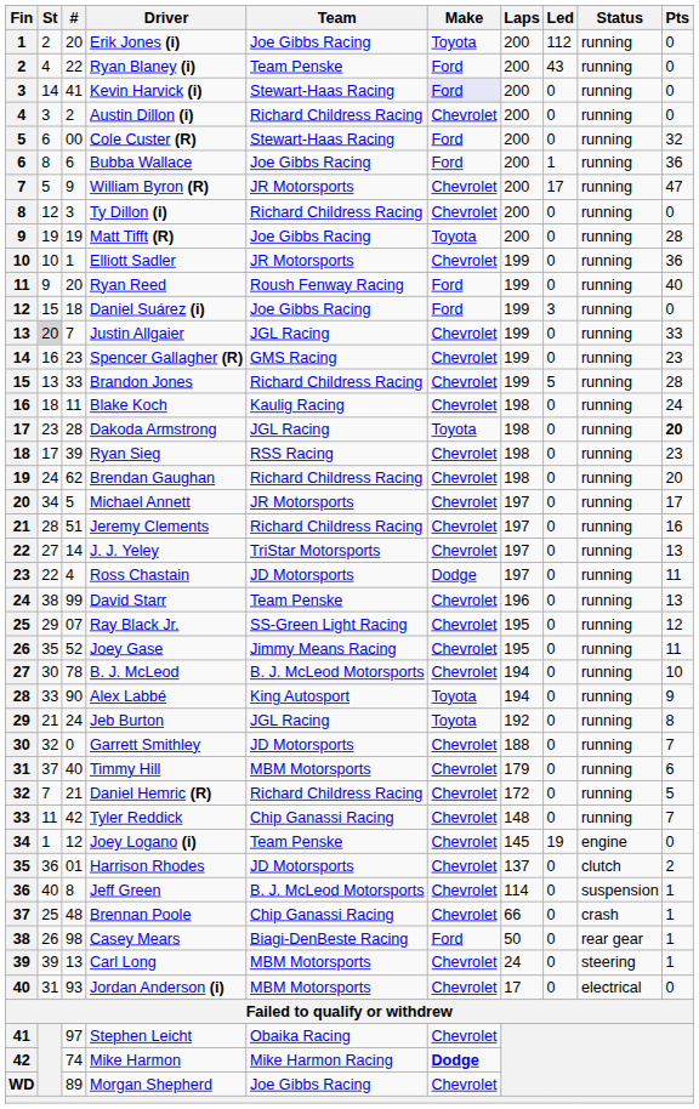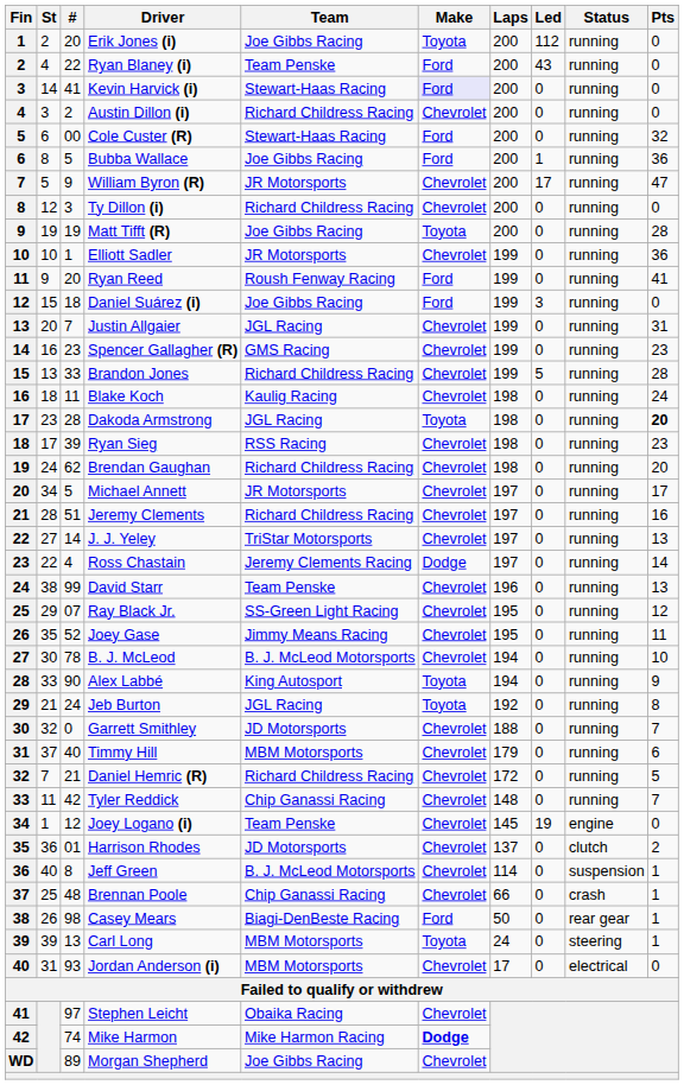 <table class="wikitable" style="font-size:95%">
 <tr>
 <th>Fin</th>
 <th>St</th>
 <th>#</th>
 <th>Driver</th>
 <th>Team</th>
 <th>Make</th>
 <th>Laps</th>
 <th>Led</th>
 <th>Status</th>
 <th>Pts</th>
 </tr>
 <tr>
 <th>1</th>
 <td>2</td>
 <td>20</td>
 <td><a href='#'>Erik Jones</a> <strong>(i)</strong></td>
 <td><a href='#'>Joe Gibbs Racing</a></td>
 <td><a href='#'>Toyota</a></td>
 <td>200</td>
 <td>112</td>
 <td>running</td>
 <td>0</td>
 </tr>
 <tr>
 <th>2</th>
 <td>4</td>
 <td>22</td>
 <td><a href='#'>Ryan Blaney</a> <strong>(i)</strong></td>
 <td><a href='#'>Team Penske</a></td>
 <td><a href='#'>Ford</a></td>
 <td>200</td>
 <td>43</td>
 <td>running</td>
 <td>0</td>
 </tr>
 <tr>
 <th>3</th>
 <td>14</td>
 <td>41</td>
 <td><a href='#'>Kevin Harvick</a> <strong>(i)</strong></td>
 <td><a href='#'>Stewart-Haas Racing</a></td>
 <td style="background: lavender;"><a href='#'>Ford</a></td>
 <td>200</td>
 <td>0</td>
 <td>running</td>
 <td>0</td>
 </tr>
 <tr>
 <th>4</th>
 <td>3</td>
 <td>2</td>
 <td><a href='#'>Austin Dillon</a> <strong>(i)</strong></td>
 <td><a href='#'>Richard Childress Racing</a></td>
 <td><a href='#'>Chevrolet</a></td>
 <td>200</td>
 <td>0</td>
 <td>running</td>
 <td>0</td>
 </tr>
 <tr>
 <th>5</th>
 <td>6</td>
 <td>00</td>
 <td><a href='#'>Cole Custer</a> <strong>(R)</strong></td>
 <td><a href='#'>Stewart-Haas Racing</a></td>
 <td><a href='#'>Ford</a></td>
 <td>200</td>
 <td>0</td>
 <td>running</td>
 <td>32</td>
 </tr>
 <tr>
 <th>6</th>
 <td>8</td>
-<td>6</td>
+<td>5</td>
 <td><a href='#'>Bubba Wallace</a></td>
 <td><a href='#'>Joe Gibbs Racing</a></td>
 <td><a href='#'>Ford</a></td>
 <td>200</td>
 <td>1</td>
 <td>running</td>
 <td>36</td>
 </tr>
 <tr>
 <th>7</th>
 <td>5</td>
 <td>9</td>
 <td><a href='#'>William Byron</a> <strong>(R)</strong></td>
 <td><a href='#'>JR Motorsports</a></td>
 <td><a href='#'>Chevrolet</a></td>
 <td>200</td>
 <td>17</td>
 <td>running</td>
 <td>47</td>
 </tr>
 <tr>
 <th>8</th>
 <td>12</td>
 <td>3</td>
 <td><a href='#'>Ty Dillon</a> <strong>(i)</strong></td>
 <td><a href='#'>Richard Childress Racing</a></td>
 <td><a href='#'>Chevrolet</a></td>
 <td>200</td>
 <td>0</td>
 <td>running</td>
 <td>0</td>
 </tr>
 <tr>
 <th>9</th>
 <td>19</td>
 <td>19</td>
 <td><a href='#'>Matt Tifft</a> <strong>(R)</strong></td>
 <td><a href='#'>Joe Gibbs Racing</a></td>
 <td><a href='#'>Toyota</a></td>
 <td>200</td>
 <td>0</td>
 <td>running</td>
 <td>28</td>
 </tr>
 <tr>
 <th>10</th>
 <td>10</td>
 <td>1</td>
 <td><a href='#'>Elliott Sadler</a></td>
 <td><a href='#'>JR Motorsports</a></td>
 <td><a href='#'>Chevrolet</a></td>
 <td>199</td>
 <td>0</td>
 <td>running</td>
 <td>36</td>
 </tr>
 <tr>
 <th>11</th>
 <td>9</td>
 <td>20</td>
 <td><a href='#'>Ryan Reed</a></td>
 <td><a href='#'>Roush Fenway Racing</a></td>
 <td><a href='#'>Ford</a></td>
 <td>199</td>
 <td>0</td>
 <td>running</td>
-<td>40</td>
+<td>41</td>
 </tr>
 <tr>
 <th>12</th>
 <td>15</td>
 <td>18</td>
 <td><a href='#'>Daniel Suárez</a> <strong>(i)</strong></td>
 <td><a href='#'>Joe Gibbs Racing</a></td>
 <td><a href='#'>Ford</a></td>
 <td>199</td>
 <td>3</td>
 <td>running</td>
 <td>0</td>
 </tr>
 <tr>
 <th>13</th>
-<td style="background: lightgrey;">20</td>
+<td>20</td>
 <td>7</td>
 <td><a href='#'>Justin Allgaier</a></td>
 <td><a href='#'>JGL Racing</a></td>
 <td><a href='#'>Chevrolet</a></td>
 <td>199</td>
 <td>0</td>
 <td>running</td>
-<td>33</td>
+<td>31</td>
 </tr>
 <tr>
 <th>14</th>
 <td>16</td>
 <td>23</td>
 <td><a href='#'>Spencer Gallagher</a> <strong>(R)</strong></td>
 <td><a href='#'>GMS Racing</a></td>
 <td><a href='#'>Chevrolet</a></td>
 <td>199</td>
 <td>0</td>
 <td>running</td>
 <td>23</td>
 </tr>
 <tr>
 <th>15</th>
 <td>13</td>
 <td>33</td>
 <td><a href='#'>Brandon Jones</a></td>
 <td><a href='#'>Richard Childress Racing</a></td>
 <td><a href='#'>Chevrolet</a></td>
 <td>199</td>
 <td>5</td>
 <td>running</td>
 <td>28</td>
 </tr>
 <tr>
 <th>16</th>
 <td>18</td>
 <td>11</td>
 <td><a href='#'>Blake Koch</a></td>
 <td><a href='#'>Kaulig Racing</a></td>
 <td><a href='#'>Chevrolet</a></td>
 <td>198</td>
 <td>0</td>
 <td>running</td>
 <td>24</td>
 </tr>
 <tr>
 <th>17</th>
 <td>23</td>
 <td>28</td>
 <td><a href='#'>Dakoda Armstrong</a></td>
 <td><a href='#'>JGL Racing</a></td>
 <td><a href='#'>Toyota</a></td>
 <td>198</td>
 <td>0</td>
 <td>running</td>
 <td><strong>20</strong></td>
 </tr>
 <tr>
 <th>18</th>
 <td>17</td>
 <td>39</td>
 <td><a href='#'>Ryan Sieg</a></td>
 <td><a href='#'>RSS Racing</a></td>
 <td><a href='#'>Chevrolet</a></td>
 <td>198</td>
 <td>0</td>
 <td>running</td>
 <td>23</td>
 </tr>
 <tr>
 <th>19</th>
 <td>24</td>
 <td>62</td>
 <td><a href='#'>Brendan Gaughan</a></td>
 <td><a href='#'>Richard Childress Racing</a></td>
 <td><a href='#'>Chevrolet</a></td>
 <td>198</td>
 <td>0</td>
 <td>running</td>
 <td>20</td>
 </tr>
 <tr>
 <th>20</th>
 <td>34</td>
 <td>5</td>
 <td><a href='#'>Michael Annett</a></td>
 <td><a href='#'>JR Motorsports</a></td>
 <td><a href='#'>Chevrolet</a></td>
 <td>197</td>
 <td>0</td>
 <td>running</td>
 <td>17</td>
 </tr>
 <tr>
 <th>21</th>
 <td>28</td>
 <td>51</td>
 <td><a href='#'>Jeremy Clements</a></td>
 <td><a href='#'>Richard Childress Racing</a></td>
 <td><a href='#'>Chevrolet</a></td>
 <td>197</td>
 <td>0</td>
 <td>running</td>
 <td>16</td>
 </tr>
 <tr>
 <th>22</th>
 <td>27</td>
 <td>14</td>
 <td><a href='#'>J. J. Yeley</a></td>
 <td><a href='#'>TriStar Motorsports</a></td>
 <td><a href='#'>Chevrolet</a></td>
 <td>197</td>
 <td>0</td>
 <td>running</td>
 <td>13</td>
 </tr>
 <tr>
 <th>23</th>
 <td>22</td>
 <td>4</td>
 <td><a href='#'>Ross Chastain</a></td>
-<td><a href='#'>JD Motorsports</a></td>
+<td><a href='#'>Jeremy Clements Racing</a></td>
 <td><a href='#'>Dodge</a></td>
 <td>197</td>
 <td>0</td>
 <td>running</td>
-<td>11</td>
+<td>14</td>
 </tr>
 <tr>
 <th>24</th>
 <td>38</td>
 <td>99</td>
 <td><a href='#'>David Starr</a></td>
 <td><a href='#'>Team Penske</a></td>
 <td><a href='#'>Chevrolet</a></td>
 <td>196</td>
 <td>0</td>
 <td>running</td>
 <td>13</td>
 </tr>
 <tr>
 <th>25</th>
 <td>29</td>
 <td>07</td>
 <td><a href='#'>Ray Black Jr.</a></td>
 <td><a href='#'>SS-Green Light Racing</a></td>
 <td><a href='#'>Chevrolet</a></td>
 <td>195</td>
 <td>0</td>
 <td>running</td>
 <td>12</td>
 </tr>
 <tr>
 <th>26</th>
 <td>35</td>
 <td>52</td>
 <td><a href='#'>Joey Gase</a></td>
 <td><a href='#'>Jimmy Means Racing</a></td>
 <td><a href='#'>Chevrolet</a></td>
 <td>195</td>
 <td>0</td>
 <td>running</td>
 <td>11</td>
 </tr>
 <tr>
 <th>27</th>
 <td>30</td>
 <td>78</td>
 <td><a href='#'>B. J. McLeod</a></td>
 <td><a href='#'>B. J. McLeod Motorsports</a></td>
 <td><a href='#'>Chevrolet</a></td>
 <td>194</td>
 <td>0</td>
 <td>running</td>
 <td>10</td>
 </tr>
 <tr>
 <th>28</th>
 <td>33</td>
 <td>90</td>
 <td><a href='#'>Alex Labbé</a></td>
 <td><a href='#'>King Autosport</a></td>
 <td><a href='#'>Toyota</a></td>
 <td>194</td>
 <td>0</td>
 <td>running</td>
 <td>9</td>
 </tr>
 <tr>
 <th>29</th>
 <td>21</td>
 <td>24</td>
 <td><a href='#'>Jeb Burton</a></td>
 <td><a href='#'>JGL Racing</a></td>
 <td><a href='#'>Toyota</a></td>
 <td>192</td>
 <td>0</td>
 <td>running</td>
 <td>8</td>
 </tr>
 <tr>
 <th>30</th>
 <td>32</td>
 <td>0</td>
 <td><a href='#'>Garrett Smithley</a></td>
 <td><a href='#'>JD Motorsports</a></td>
 <td><a href='#'>Chevrolet</a></td>
 <td>188</td>
 <td>0</td>
 <td>running</td>
 <td>7</td>
 </tr>
 <tr>
 <th>31</th>
 <td>37</td>
 <td>40</td>
 <td><a href='#'>Timmy Hill</a></td>
 <td><a href='#'>MBM Motorsports</a></td>
 <td><a href='#'>Chevrolet</a></td>
 <td>179</td>
 <td>0</td>
 <td>running</td>
 <td>6</td>
 </tr>
 <tr>
 <th>32</th>
 <td>7</td>
 <td>21</td>
 <td><a href='#'>Daniel Hemric</a> <strong>(R)</strong></td>
 <td><a href='#'>Richard Childress Racing</a></td>
 <td><a href='#'>Chevrolet</a></td>
 <td>172</td>
 <td>0</td>
 <td>running</td>
 <td>5</td>
 </tr>
 <tr>
 <th>33</th>
 <td>11</td>
 <td>42</td>
 <td><a href='#'>Tyler Reddick</a></td>
 <td><a href='#'>Chip Ganassi Racing</a></td>
 <td><a href='#'>Chevrolet</a></td>
 <td>148</td>
 <td>0</td>
 <td>running</td>
 <td>7</td>
 </tr>
 <tr>
 <th>34</th>
 <td>1</td>
 <td>12</td>
 <td><a href='#'>Joey Logano</a> <strong>(i)</strong></td>
 <td><a href='#'>Team Penske</a></td>
 <td><a href='#'>Chevrolet</a></td>
 <td>145</td>
 <td>19</td>
 <td>engine</td>
 <td>0</td>
 </tr>
 <tr>
 <th>35</th>
 <td>36</td>
 <td>01</td>
 <td><a href='#'>Harrison Rhodes</a></td>
 <td><a href='#'>JD Motorsports</a></td>
 <td><a href='#'>Chevrolet</a></td>
 <td>137</td>
 <td>0</td>
 <td>clutch</td>
 <td>2</td>
 </tr>
 <tr>
 <th>36</th>
 <td>40</td>
 <td>8</td>
 <td><a href='#'>Jeff Green</a></td>
 <td><a href='#'>B. J. McLeod Motorsports</a></td>
 <td><a href='#'>Chevrolet</a></td>
 <td>114</td>
 <td>0</td>
 <td>suspension</td>
 <td>1</td>
 </tr>
 <tr>
 <th>37</th>
 <td>25</td>
 <td>48</td>
 <td><a href='#'>Brennan Poole</a></td>
 <td><a href='#'>Chip Ganassi Racing</a></td>
 <td><a href='#'>Chevrolet</a></td>
 <td>66</td>
 <td>0</td>
 <td>crash</td>
 <td>1</td>
 </tr>
 <tr>
 <th>38</th>
 <td>26</td>
 <td>98</td>
 <td><a href='#'>Casey Mears</a></td>
 <td><a href='#'>Biagi-DenBeste Racing</a></td>
 <td><a href='#'>Ford</a></td>
 <td>50</td>
 <td>0</td>
 <td>rear gear</td>
 <td>1</td>
 </tr>
 <tr>
 <th>39</th>
 <td>39</td>
 <td>13</td>
 <td><a href='#'>Carl Long</a></td>
 <td><a href='#'>MBM Motorsports</a></td>
-<td><a href='#'>Chevrolet</a></td>
+<td><a href='#'>Toyota</a></td>
 <td>24</td>
 <td>0</td>
 <td>steering</td>
 <td>1</td>
 </tr>
 <tr>
 <th>40</th>
 <td>31</td>
 <td>93</td>
 <td><a href='#'>Jordan Anderson</a> <strong>(i)</strong></td>
 <td><a href='#'>MBM Motorsports</a></td>
 <td><a href='#'>Chevrolet</a></td>
 <td>17</td>
 <td>0</td>
 <td>electrical</td>
 <td>0</td>
 </tr>
 <tr>
 <th colspan="10">Failed to qualify or withdrew</th>
 </tr>
 <tr>
 <th>41</th>
 <th rowspan="3"></th>
 <td>97</td>
 <td><a href='#'>Stephen Leicht</a></td>
 <td><a href='#'>Obaika Racing</a></td>
 <td><a href='#'>Chevrolet</a></td>
 <th colspan="4" rowspan="3"></th>
 </tr>
 <tr>
 <th>42</th>
 <td>74</td>
 <td><a href='#'>Mike Harmon</a></td>
 <td><a href='#'>Mike Harmon Racing</a></td>
 <td><strong><a href='#'>Dodge</a></strong></td>
 </tr>
 <tr>
 <th>WD</th>
 <td>89</td>
 <td><a href='#'>Morgan Shepherd</a></td>
 <td><a href='#'>Joe Gibbs Racing</a></td>
 <td><a href='#'>Chevrolet</a></td>
 </tr>
 <tr>
 <th colspan="10"></th>
 </tr>
 </table>
